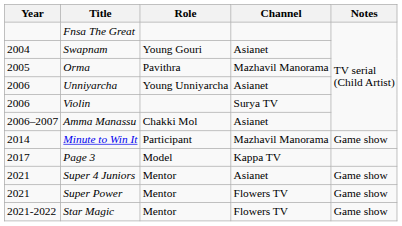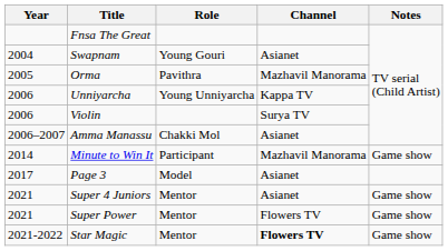 <table class="wikitable sortable">
 <tr>
 <th scope="col">Year</th>
 <th scope="col">Title</th>
 <th scope="col">Role</th>
 <th scope="col">Channel</th>
 <th scope="col" class="unsortable">Notes</th>
 </tr>
 <tr>
 <td></td>
 <td><em>Fnsa The Great</em></td>
 <td></td>
 <td></td>
 <td rowspan=6>TV serial<br>(Child Artist)</td>
 </tr>
 <tr>
 <td>2004</td>
 <td><em>Swapnam</em></td>
 <td>Young Gouri</td>
 <td>Asianet</td>
 </tr>
 <tr>
 <td>2005</td>
 <td><em>Orma</em></td>
 <td>Pavithra</td>
 <td>Mazhavil Manorama</td>
 </tr>
 <tr>
 <td>2006</td>
 <td><em>Unniyarcha</em></td>
 <td>Young Unniyarcha</td>
-<td>Asianet</td>
+<td>Kappa TV</td>
 </tr>
 <tr>
 <td>2006</td>
 <td><em>Violin</em></td>
 <td></td>
 <td>Surya TV</td>
 </tr>
 <tr>
 <td>2006–2007</td>
 <td><em>Amma Manassu</em></td>
 <td>Chakki Mol</td>
 <td>Asianet</td>
 </tr>
 <tr>
 <td>2014</td>
 <td><em><a href='#'>Minute to Win It</a></em></td>
 <td>Participant</td>
 <td>Mazhavil Manorama</td>
 <td>Game show</td>
 </tr>
 <tr>
 <td>2017</td>
 <td><em>Page 3</em></td>
 <td>Model</td>
-<td>Kappa TV</td>
+<td>Asianet</td>
 <td></td>
 </tr>
 <tr>
 <td>2021</td>
 <td><em>Super 4 Juniors</em></td>
 <td>Mentor</td>
 <td>Asianet</td>
 <td>Game show</td>
 </tr>
 <tr>
 <td>2021</td>
 <td><em>Super Power</em></td>
 <td>Mentor</td>
 <td>Flowers TV</td>
 <td>Game show</td>
 </tr>
 <tr>
 <td>2021-2022</td>
 <td><em>Star Magic</em></td>
 <td>Mentor</td>
-<td>Flowers TV</td>
+<td><strong>Flowers TV</strong></td>
 <td>Game show</td>
 </tr>
 </table>
